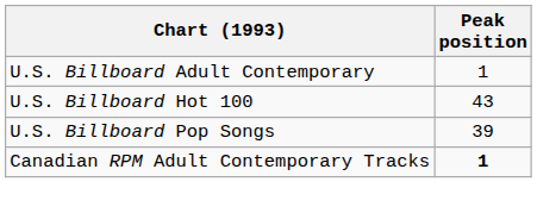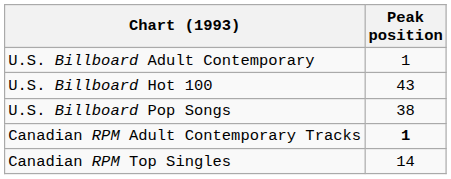 <table class="wikitable sortable">
 <tr>
 <th align="left">Chart (1993)</th>
 <th align="center">Peak<br>position</th>
 </tr>
 <tr>
 <td align="left">U.S. <em>Billboard</em> Adult Contemporary</td>
 <td align="center">1</td>
 </tr>
 <tr>
 <td align="left">U.S. <em>Billboard</em> Hot 100</td>
 <td align="center">43</td>
 </tr>
 <tr>
 <td align="left">U.S. <em>Billboard</em> Pop Songs</td>
-<td align="center">39</td>
+<td align="center">38</td>
 </tr>
 <tr>
 <td align="left">Canadian <em>RPM</em> Adult Contemporary Tracks</td>
 <td align="center"><strong>1</strong></td>
 </tr>
+<tr>
+<td align="left">Canadian <em>RPM</em> Top Singles</td>
+<td align="center">14</td>
+</tr>
 </table>
